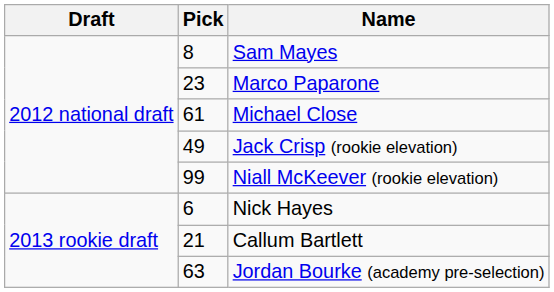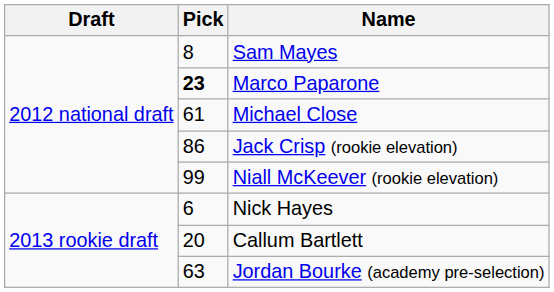 <table class="wikitable plainrowheaders">
 <tr>
 <th scope="col"><strong>Draft</strong></th>
 <th scope="col"><strong>Pick</strong></th>
 <th scope="col"><strong>Name</strong></th>
 </tr>
 <tr>
 <th rowspan= "5" style="font-weight: normal; background: #F9F9F9; text-align: left;"><a href='#'>2012 national draft</a></th>
 <td>8</td>
 <td><a href='#'>Sam Mayes</a></td>
 </tr>
 <tr>
-<td>23</td>
+<td><strong>23</strong></td>
 <td><a href='#'>Marco Paparone</a></td>
 </tr>
 <tr>
 <td>61</td>
 <td><a href='#'>Michael Close</a></td>
 </tr>
 <tr>
-<td>49</td>
+<td>86</td>
 <td><a href='#'>Jack Crisp</a> <small>(rookie elevation)</small></td>
 </tr>
 <tr>
 <td>99</td>
 <td><a href='#'>Niall McKeever</a> <small>(rookie elevation)</small></td>
 </tr>
 <tr>
 <th rowspan= "3" style="font-weight: normal; background: #F9F9F9; text-align: left;"><a href='#'>2013 rookie draft</a></th>
 <td>6</td>
 <td>Nick Hayes</td>
 </tr>
 <tr>
-<td>21</td>
+<td>20</td>
 <td>Callum Bartlett</td>
 </tr>
 <tr>
 <td>63</td>
 <td><a href='#'>Jordan Bourke</a> <small>(academy pre-selection)</small></td>
 </tr>
 </table>
